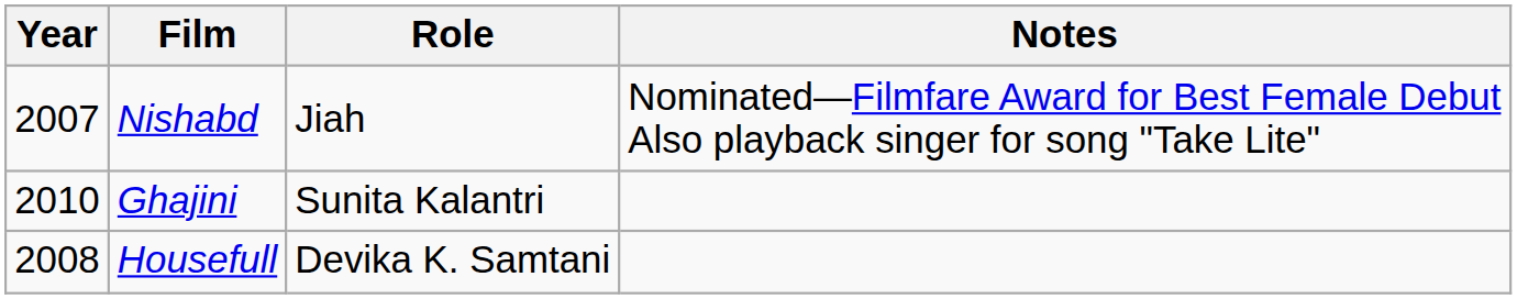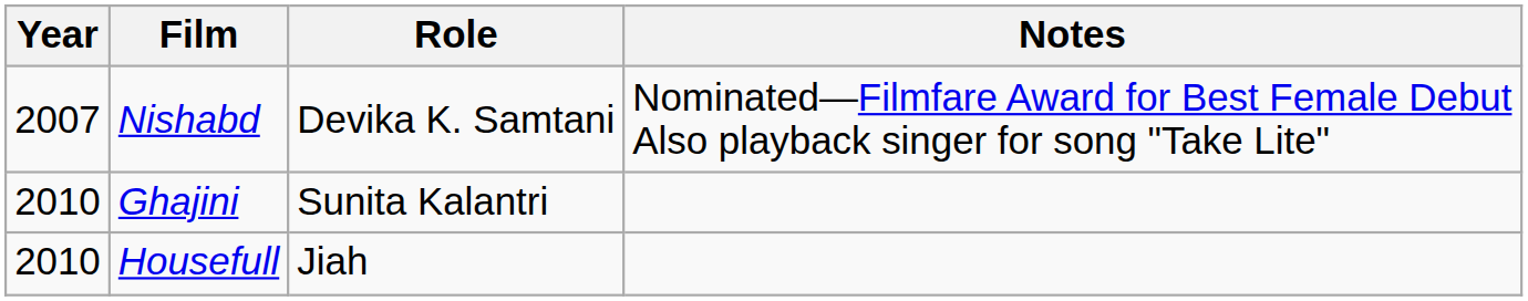 <table class="wikitable sortable">
 <tr>
 <th>Year</th>
 <th>Film</th>
 <th>Role</th>
 <th class="unsortable">Notes</th>
 </tr>
 <tr>
 <td>2007</td>
 <td><em><a href='#'>Nishabd</a></em></td>
-<td>Jiah</td>
+<td>Devika K. Samtani</td>
 <td>Nominated—<a href='#'>Filmfare Award for Best Female Debut</a><br>Also playback singer for song "Take Lite"</td>
 </tr>
 <tr>
 <td>2010</td>
 <td><em><a href='#'>Ghajini</a></em></td>
 <td>Sunita Kalantri</td>
 <td></td>
 </tr>
 <tr>
-<td>2008</td>
+<td>2010</td>
 <td><em><a href='#'>Housefull</a></em></td>
-<td>Devika K. Samtani</td>
+<td>Jiah</td>
 <td></td>
 </tr>
 </table>
